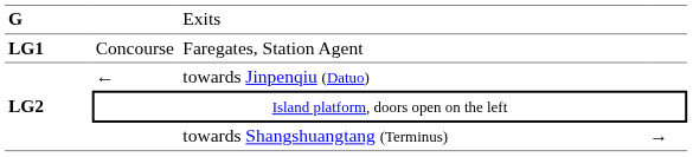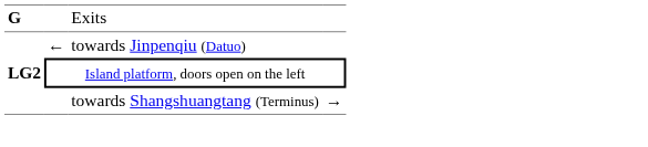 <table table border=0 cellspacing=0 cellpadding=3>
 <tr>
 <td style="border-bottom:solid 1px gray; border-top:solid 1px gray;" valign=top><strong>G</strong></td>
 <td style="border-bottom:solid 1px gray; border-top:solid 1px gray;" valign=top></td>
 <td style="border-bottom:solid 1px gray; border-top:solid 1px gray;" valign=top>Exits</td>
 <td style="border-bottom:solid 1px gray; border-top:solid 1px gray;" valign=top></td>
-</tr>
-<tr>
-<td style="border-bottom:solid 1px gray;" width=70><strong>LG1</strong></td>
-<td style="border-bottom:solid 1px gray;" width=70>Concourse</td>
-<td style="border-bottom:solid 1px gray;" width=400>Faregates, Station Agent</td>
-<td style="border-bottom:solid 1px gray;" width=30></td>
 </tr>
 <tr>
 <td style="border-bottom:solid 1px gray;" rowspan=3><strong>LG2</strong></td>
 <td>←</td>
 <td> towards <a href='#'>Jinpenqiu</a> <small>(<a href='#'>Datuo</a>)</small></td>
 <td></td>
 </tr>
 <tr>
 <td style="border-right:solid 2px black;border-left:solid 2px black;border-top:solid 2px black;border-bottom:solid 2px black;text-align:center;" colspan=3><small><a href='#'>Island platform</a>, doors open on the left</small></td>
 </tr>
 <tr>
 <td style="border-bottom:solid 1px gray;"></td>
 <td style="border-bottom:solid 1px gray;"> towards <a href='#'>Shangshuangtang</a> <small>(Terminus)</small></td>
 <td style="border-bottom:solid 1px gray;">→</td>
 </tr>
 <tr>
 </tr>
 </table>
